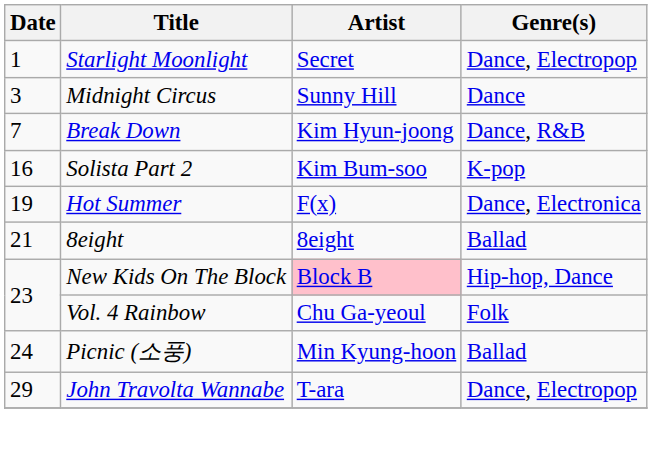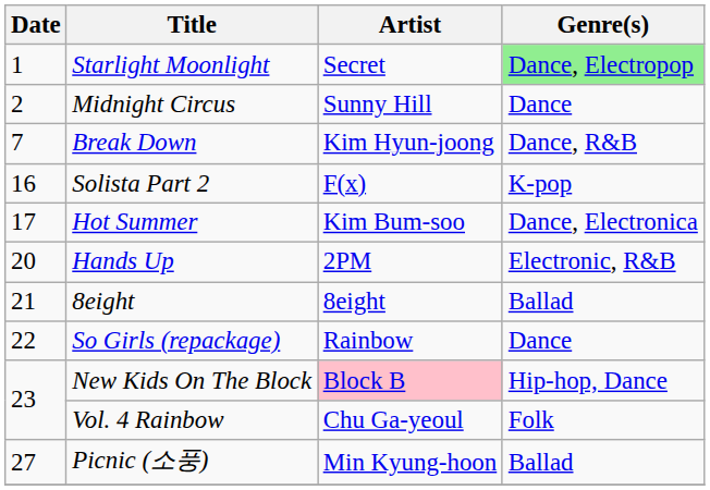 <table class="wikitable" style="text-align: left;">
 <tr>
 <th>Date</th>
 <th>Title</th>
 <th>Artist</th>
 <th>Genre(s)</th>
 </tr>
 <tr>
 <td rowspan="1">1</td>
 <td><em><a href='#'>Starlight Moonlight</a></em></td>
 <td><a href='#'>Secret</a></td>
-<td><a href='#'>Dance</a>, <a href='#'>Electropop</a></td>
+<td style="background: lightgreen;"><a href='#'>Dance</a>, <a href='#'>Electropop</a></td>
 </tr>
 <tr>
-<td rowspan="1">3</td>
+<td rowspan="1">2</td>
 <td><em>Midnight Circus</em></td>
 <td><a href='#'>Sunny Hill</a></td>
 <td><a href='#'>Dance</a></td>
 </tr>
 <tr>
 <td rowspan="1">7</td>
 <td><em><a href='#'>Break Down</a></em></td>
 <td><a href='#'>Kim Hyun-joong</a></td>
 <td><a href='#'>Dance</a>, <a href='#'>R&B</a></td>
 </tr>
 <tr>
 <td>16</td>
 <td><em>Solista Part 2</em></td>
-<td><a href='#'>Kim Bum-soo</a></td>
+<td><a href='#'>F(x)</a></td>
 <td><a href='#'>K-pop</a></td>
 </tr>
 <tr>
-<td rowspan="1">19</td>
+<td rowspan="1">17</td>
 <td><em><a href='#'>Hot Summer</a></em></td>
-<td><a href='#'>F(x)</a></td>
+<td><a href='#'>Kim Bum-soo</a></td>
 <td><a href='#'>Dance</a>, <a href='#'>Electronica</a></td>
+</tr>
+<tr>
+<td rowspan="1">20</td>
+<td><em><a href='#'>Hands Up</a></em></td>
+<td><a href='#'>2PM</a></td>
+<td><a href='#'>Electronic</a>, <a href='#'>R&B</a></td>
 </tr>
 <tr>
 <td rowspan="1">21</td>
 <td><em>8eight</em></td>
 <td><a href='#'>8eight</a></td>
 <td><a href='#'>Ballad</a></td>
+</tr>
+<tr>
+<td rowspan="1">22</td>
+<td><em><a href='#'>So Girls (repackage)</a></em></td>
+<td><a href='#'>Rainbow</a></td>
+<td><a href='#'>Dance</a></td>
 </tr>
 <tr>
 <td rowspan="2">23</td>
 <td><em>New Kids On The Block</em></td>
 <td style="background: pink;"><a href='#'>Block B</a></td>
 <td><a href='#'>Hip-hop, Dance</a></td>
 </tr>
 <tr>
 <td><em>Vol. 4 Rainbow</em></td>
 <td><a href='#'>Chu Ga-yeoul</a></td>
 <td><a href='#'>Folk</a></td>
 </tr>
 <tr>
-<td>24</td>
+<td>27</td>
 <td><em>Picnic (소풍)</em></td>
 <td><a href='#'>Min Kyung-hoon</a></td>
 <td><a href='#'>Ballad</a></td>
 </tr>
 <tr>
-<td rowspan="1">29</td>
-<td><em><a href='#'>John Travolta Wannabe</a></em></td>
-<td><a href='#'>T-ara</a></td>
-<td><a href='#'>Dance</a>, <a href='#'>Electropop</a></td>
-</tr>
-<tr>
 </tr>
 </table>
